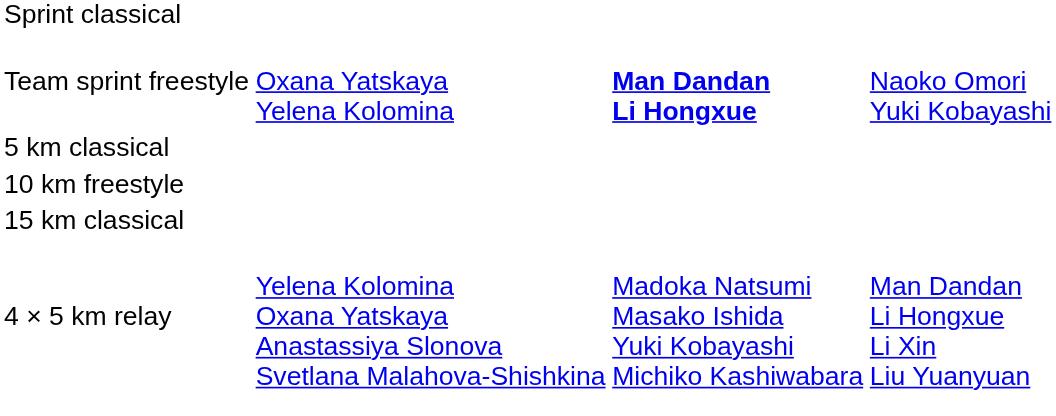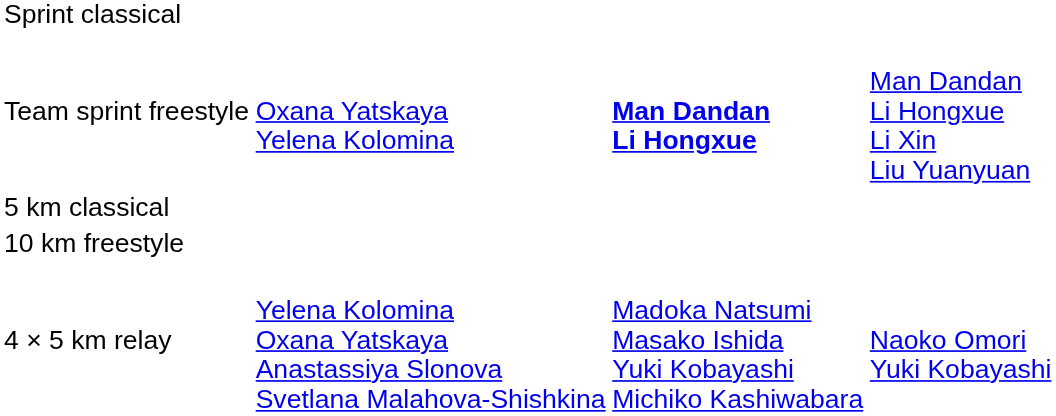 <table>
 <tr>
 <td>Sprint classical<br></td>
 <td></td>
 <td></td>
 <td></td>
 </tr>
 <tr>
 <td>Team sprint freestyle<br></td>
 <td><br><a href='#'>Oxana Yatskaya</a><br><a href='#'>Yelena Kolomina</a></td>
 <td><strong><br><a href='#'>Man Dandan</a><br><a href='#'>Li Hongxue</a></strong></td>
-<td><br><a href='#'>Naoko Omori</a><br><a href='#'>Yuki Kobayashi</a></td>
+<td><br><a href='#'>Man Dandan</a><br><a href='#'>Li Hongxue</a><br><a href='#'>Li Xin</a><br><a href='#'>Liu Yuanyuan</a></td>
 </tr>
 <tr>
 <td>5 km classical<br></td>
 <td></td>
 <td></td>
 <td></td>
 </tr>
 <tr>
 <td>10 km freestyle<br></td>
 <td></td>
 <td></td>
 <td></td>
 </tr>
 <tr>
-<td>15 km classical<br></td>
-<td></td>
-<td></td>
-<td></td>
-</tr>
-<tr>
 <td>4 × 5 km relay<br></td>
 <td><br><a href='#'>Yelena Kolomina</a><br><a href='#'>Oxana Yatskaya</a><br><a href='#'>Anastassiya Slonova</a><br><a href='#'>Svetlana Malahova-Shishkina</a></td>
 <td><br><a href='#'>Madoka Natsumi</a><br><a href='#'>Masako Ishida</a><br><a href='#'>Yuki Kobayashi</a><br><a href='#'>Michiko Kashiwabara</a></td>
-<td><br><a href='#'>Man Dandan</a><br><a href='#'>Li Hongxue</a><br><a href='#'>Li Xin</a><br><a href='#'>Liu Yuanyuan</a></td>
+<td><br><a href='#'>Naoko Omori</a><br><a href='#'>Yuki Kobayashi</a></td>
 </tr>
 </table>
